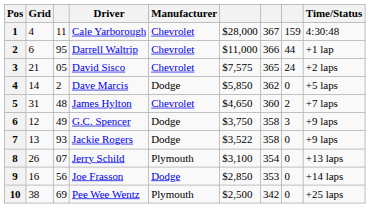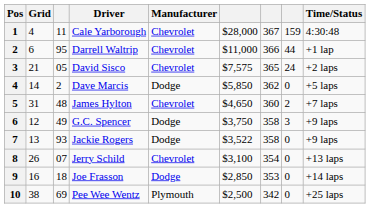 <table class="sortable wikitable" style="font-size:95%">
 <tr>
 <th>Pos</th>
 <th>Grid</th>
 <th></th>
 <th>Driver</th>
 <th>Manufacturer</th>
 <th></th>
 <th></th>
 <th></th>
 <th>Time/Status</th>
 </tr>
 <tr>
 <th>1</th>
 <td>4</td>
 <td>11</td>
 <td><a href='#'>Cale Yarborough</a></td>
 <td><a href='#'>Chevrolet</a></td>
 <td>$28,000</td>
 <td>367</td>
 <td>159</td>
 <td>4:30:48</td>
 </tr>
 <tr>
 <th>2</th>
 <td>6</td>
 <td>95</td>
 <td><a href='#'>Darrell Waltrip</a></td>
 <td><a href='#'>Chevrolet</a></td>
 <td>$11,000</td>
 <td>366</td>
 <td>44</td>
 <td>+1 lap</td>
 </tr>
 <tr>
 <th>3</th>
 <td>21</td>
 <td>05</td>
 <td><a href='#'>David Sisco</a></td>
 <td><a href='#'>Chevrolet</a></td>
 <td>$7,575</td>
 <td>365</td>
 <td>24</td>
 <td>+2 laps</td>
 </tr>
 <tr>
 <th>4</th>
 <td>14</td>
 <td>2</td>
 <td><a href='#'>Dave Marcis</a></td>
 <td>Dodge</td>
 <td>$5,850</td>
 <td>362</td>
 <td>0</td>
 <td>+5 laps</td>
 </tr>
 <tr>
 <th>5</th>
 <td>31</td>
 <td>48</td>
 <td><a href='#'>James Hylton</a></td>
 <td><a href='#'>Chevrolet</a></td>
 <td>$4,650</td>
 <td>360</td>
 <td>2</td>
 <td>+7 laps</td>
 </tr>
 <tr>
 <th>6</th>
 <td>12</td>
 <td>49</td>
 <td><a href='#'>G.C. Spencer</a></td>
 <td>Dodge</td>
 <td>$3,750</td>
 <td>358</td>
 <td>3</td>
 <td>+9 laps</td>
 </tr>
 <tr>
 <th>7</th>
 <td>13</td>
 <td>93</td>
 <td><a href='#'>Jackie Rogers</a></td>
 <td>Dodge</td>
 <td>$3,522</td>
 <td>358</td>
 <td>0</td>
 <td>+9 laps</td>
 </tr>
 <tr>
 <th>8</th>
 <td>26</td>
 <td>07</td>
 <td><a href='#'>Jerry Schild</a></td>
-<td>Plymouth</td>
+<td><a href='#'>Chevrolet</a></td>
 <td>$3,100</td>
 <td>354</td>
 <td>0</td>
 <td>+13 laps</td>
 </tr>
 <tr>
 <th>9</th>
 <td>16</td>
-<td>56</td>
+<td>18</td>
 <td><a href='#'>Joe Frasson</a></td>
 <td><a href='#'>Dodge</a></td>
 <td>$2,850</td>
 <td>353</td>
 <td>0</td>
 <td>+14 laps</td>
 </tr>
 <tr>
 <th>10</th>
 <td>38</td>
 <td>69</td>
 <td><a href='#'>Pee Wee Wentz</a></td>
 <td>Plymouth</td>
 <td>$2,500</td>
 <td>342</td>
 <td>0</td>
 <td>+25 laps</td>
 </tr>
 </table>
